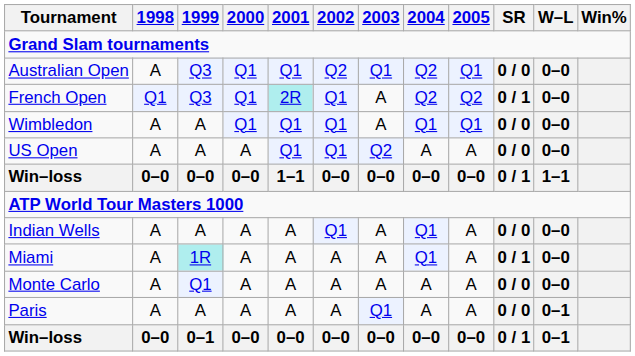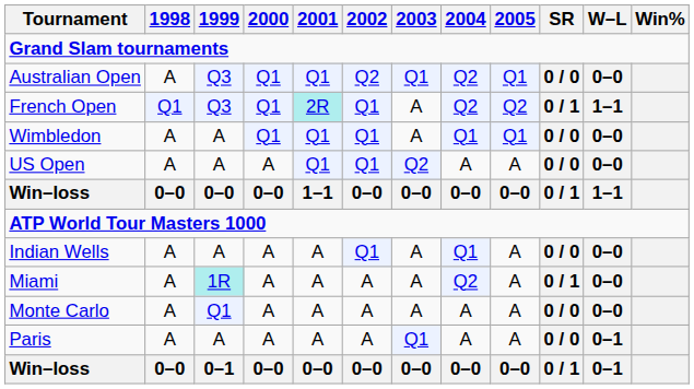 <table class=wikitable style=text-align:center>
 <tr>
 <th>Tournament</th>
 <th><a href='#'>1998</a></th>
 <th><a href='#'>1999</a></th>
 <th><a href='#'>2000</a></th>
 <th><a href='#'>2001</a></th>
 <th><a href='#'>2002</a></th>
 <th><a href='#'>2003</a></th>
 <th><a href='#'>2004</a></th>
 <th><a href='#'>2005</a></th>
 <th>SR</th>
 <th>W–L</th>
 <th>Win%</th>
 </tr>
 <tr>
 <td colspan=25 style=text-align:left><a href='#'><strong>Grand Slam tournaments</strong></a></td>
 </tr>
 <tr>
 <td align=left><a href='#'>Australian Open</a></td>
 <td>A</td>
 <td bgcolor=ecf2ff><a href='#'>Q3</a></td>
 <td bgcolor=ecf2ff><a href='#'>Q1</a></td>
 <td bgcolor=ecf2ff><a href='#'>Q1</a></td>
 <td bgcolor=ecf2ff><a href='#'>Q2</a></td>
 <td bgcolor=ecf2ff><a href='#'>Q1</a></td>
 <td bgcolor=ecf2ff><a href='#'>Q2</a></td>
 <td bgcolor=ecf2ff><a href='#'>Q1</a></td>
 <th>0 / 0</th>
 <th>0–0</th>
 <th></th>
 </tr>
 <tr>
 <td align=left><a href='#'>French Open</a></td>
 <td bgcolor=ecf2ff><a href='#'>Q1</a></td>
 <td bgcolor=ecf2ff><a href='#'>Q3</a></td>
 <td bgcolor=ecf2ff><a href='#'>Q1</a></td>
 <td bgcolor=afeeee><a href='#'>2R</a></td>
 <td bgcolor=ecf2ff><a href='#'>Q1</a></td>
 <td>A</td>
 <td bgcolor=ecf2ff><a href='#'>Q2</a></td>
 <td bgcolor=ecf2ff><a href='#'>Q2</a></td>
 <th>0 / 1</th>
-<th>0–0</th>
+<th>1–1</th>
 <th></th>
 </tr>
 <tr>
 <td align=left><a href='#'>Wimbledon</a></td>
 <td>A</td>
 <td>A</td>
 <td bgcolor=ecf2ff><a href='#'>Q1</a></td>
 <td bgcolor=ecf2ff><a href='#'>Q1</a></td>
 <td bgcolor=ecf2ff><a href='#'>Q1</a></td>
 <td>A</td>
 <td bgcolor=ecf2ff><a href='#'>Q1</a></td>
 <td bgcolor=ecf2ff><a href='#'>Q1</a></td>
 <th>0 / 0</th>
 <th>0–0</th>
 <th></th>
 </tr>
 <tr>
 <td align=left><a href='#'>US Open</a></td>
 <td>A</td>
 <td>A</td>
 <td>A</td>
 <td bgcolor=ecf2ff><a href='#'>Q1</a></td>
 <td bgcolor=ecf2ff><a href='#'>Q1</a></td>
 <td bgcolor=ecf2ff><a href='#'>Q2</a></td>
 <td>A</td>
 <td>A</td>
 <th>0 / 0</th>
 <th>0–0</th>
 <th></th>
 </tr>
 <tr>
 <th style=text-align:left>Win–loss</th>
 <th>0–0</th>
 <th>0–0</th>
 <th>0–0</th>
 <th>1–1</th>
 <th>0–0</th>
 <th>0–0</th>
 <th>0–0</th>
 <th>0–0</th>
 <th>0 / 1</th>
 <th>1–1</th>
 <th></th>
 </tr>
 <tr>
 <td colspan=15 align=left><strong><a href='#'>ATP World Tour Masters 1000</a></strong></td>
 </tr>
 <tr>
 <td align=left><a href='#'>Indian Wells</a></td>
 <td>A</td>
 <td>A</td>
 <td>A</td>
 <td>A</td>
 <td bgcolor=ecf2ff><a href='#'>Q1</a></td>
 <td>A</td>
 <td bgcolor=ecf2ff><a href='#'>Q1</a></td>
 <td>A</td>
 <th>0 / 0</th>
 <th>0–0</th>
 <th></th>
 </tr>
 <tr>
 <td align=left><a href='#'>Miami</a></td>
 <td>A</td>
 <td bgcolor=afeeee><a href='#'>1R</a></td>
 <td>A</td>
 <td>A</td>
 <td>A</td>
 <td>A</td>
-<td bgcolor=ecf2ff><a href='#'>Q1</a></td>
+<td bgcolor=ecf2ff><a href='#'>Q2</a></td>
 <td>A</td>
 <th>0 / 1</th>
 <th>0–0</th>
 <th></th>
 </tr>
 <tr>
 <td align=left><a href='#'>Monte Carlo</a></td>
 <td>A</td>
 <td bgcolor=ecf2ff><a href='#'>Q1</a></td>
 <td>A</td>
 <td>A</td>
 <td>A</td>
 <td>A</td>
 <td>A</td>
 <td>A</td>
 <th>0 / 0</th>
 <th>0–0</th>
 <th></th>
 </tr>
 <tr>
 <td align=left><a href='#'>Paris</a></td>
 <td>A</td>
 <td>A</td>
 <td>A</td>
 <td>A</td>
 <td>A</td>
 <td bgcolor=ecf2ff><a href='#'>Q1</a></td>
 <td>A</td>
 <td>A</td>
 <th>0 / 0</th>
 <th>0–1</th>
 <th></th>
 </tr>
 <tr>
 <th style=text-align:left>Win–loss</th>
 <th>0–0</th>
 <th>0–1</th>
 <th>0–0</th>
 <th>0–0</th>
 <th>0–0</th>
 <th>0–0</th>
 <th>0–0</th>
 <th>0–0</th>
 <th>0 / 1</th>
 <th>0–1</th>
 <th></th>
 </tr>
 </table>
